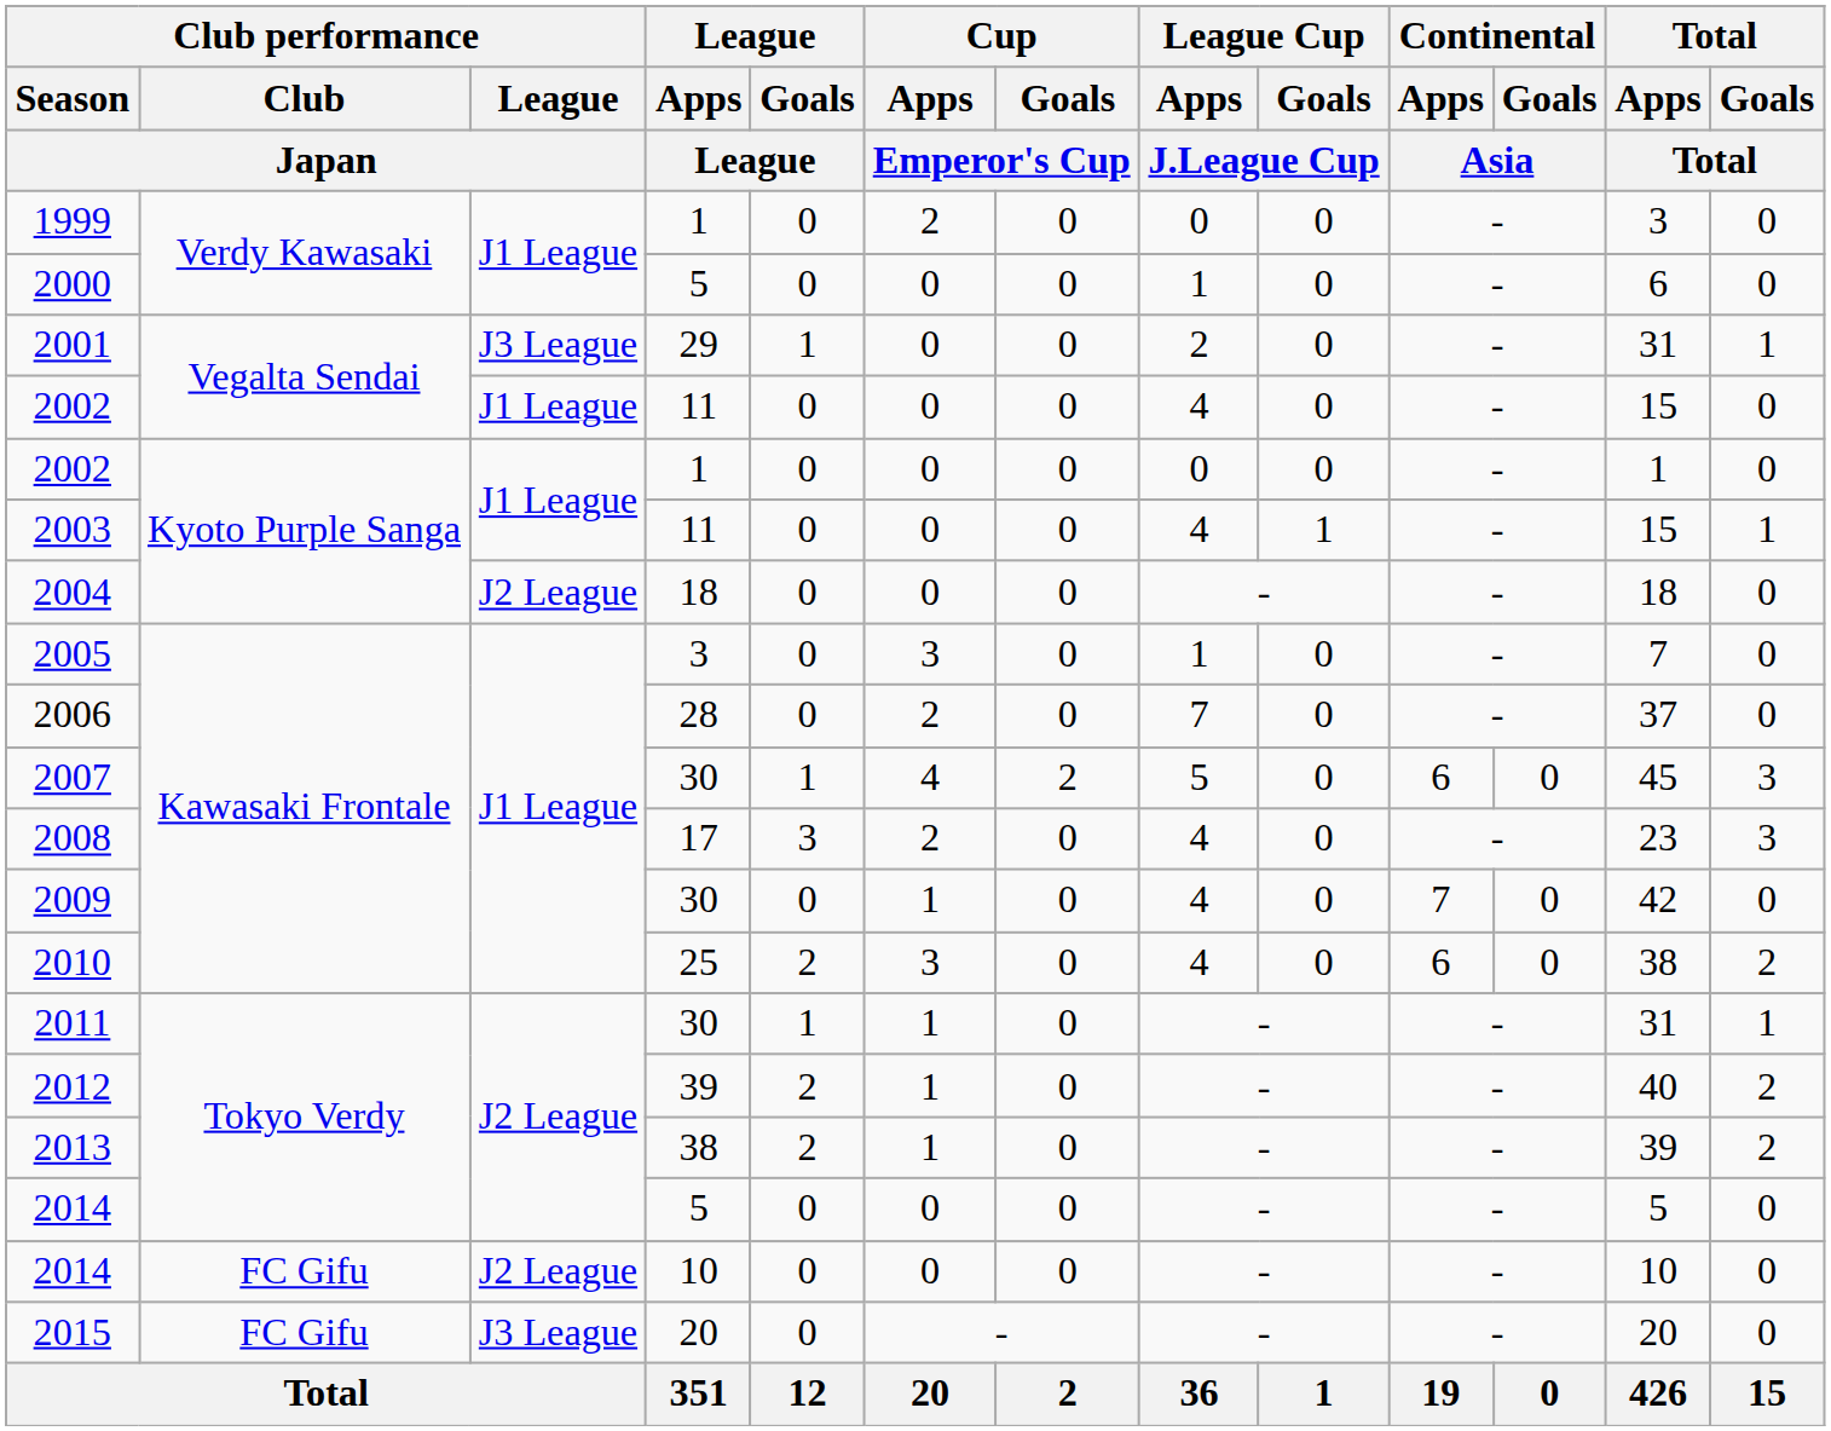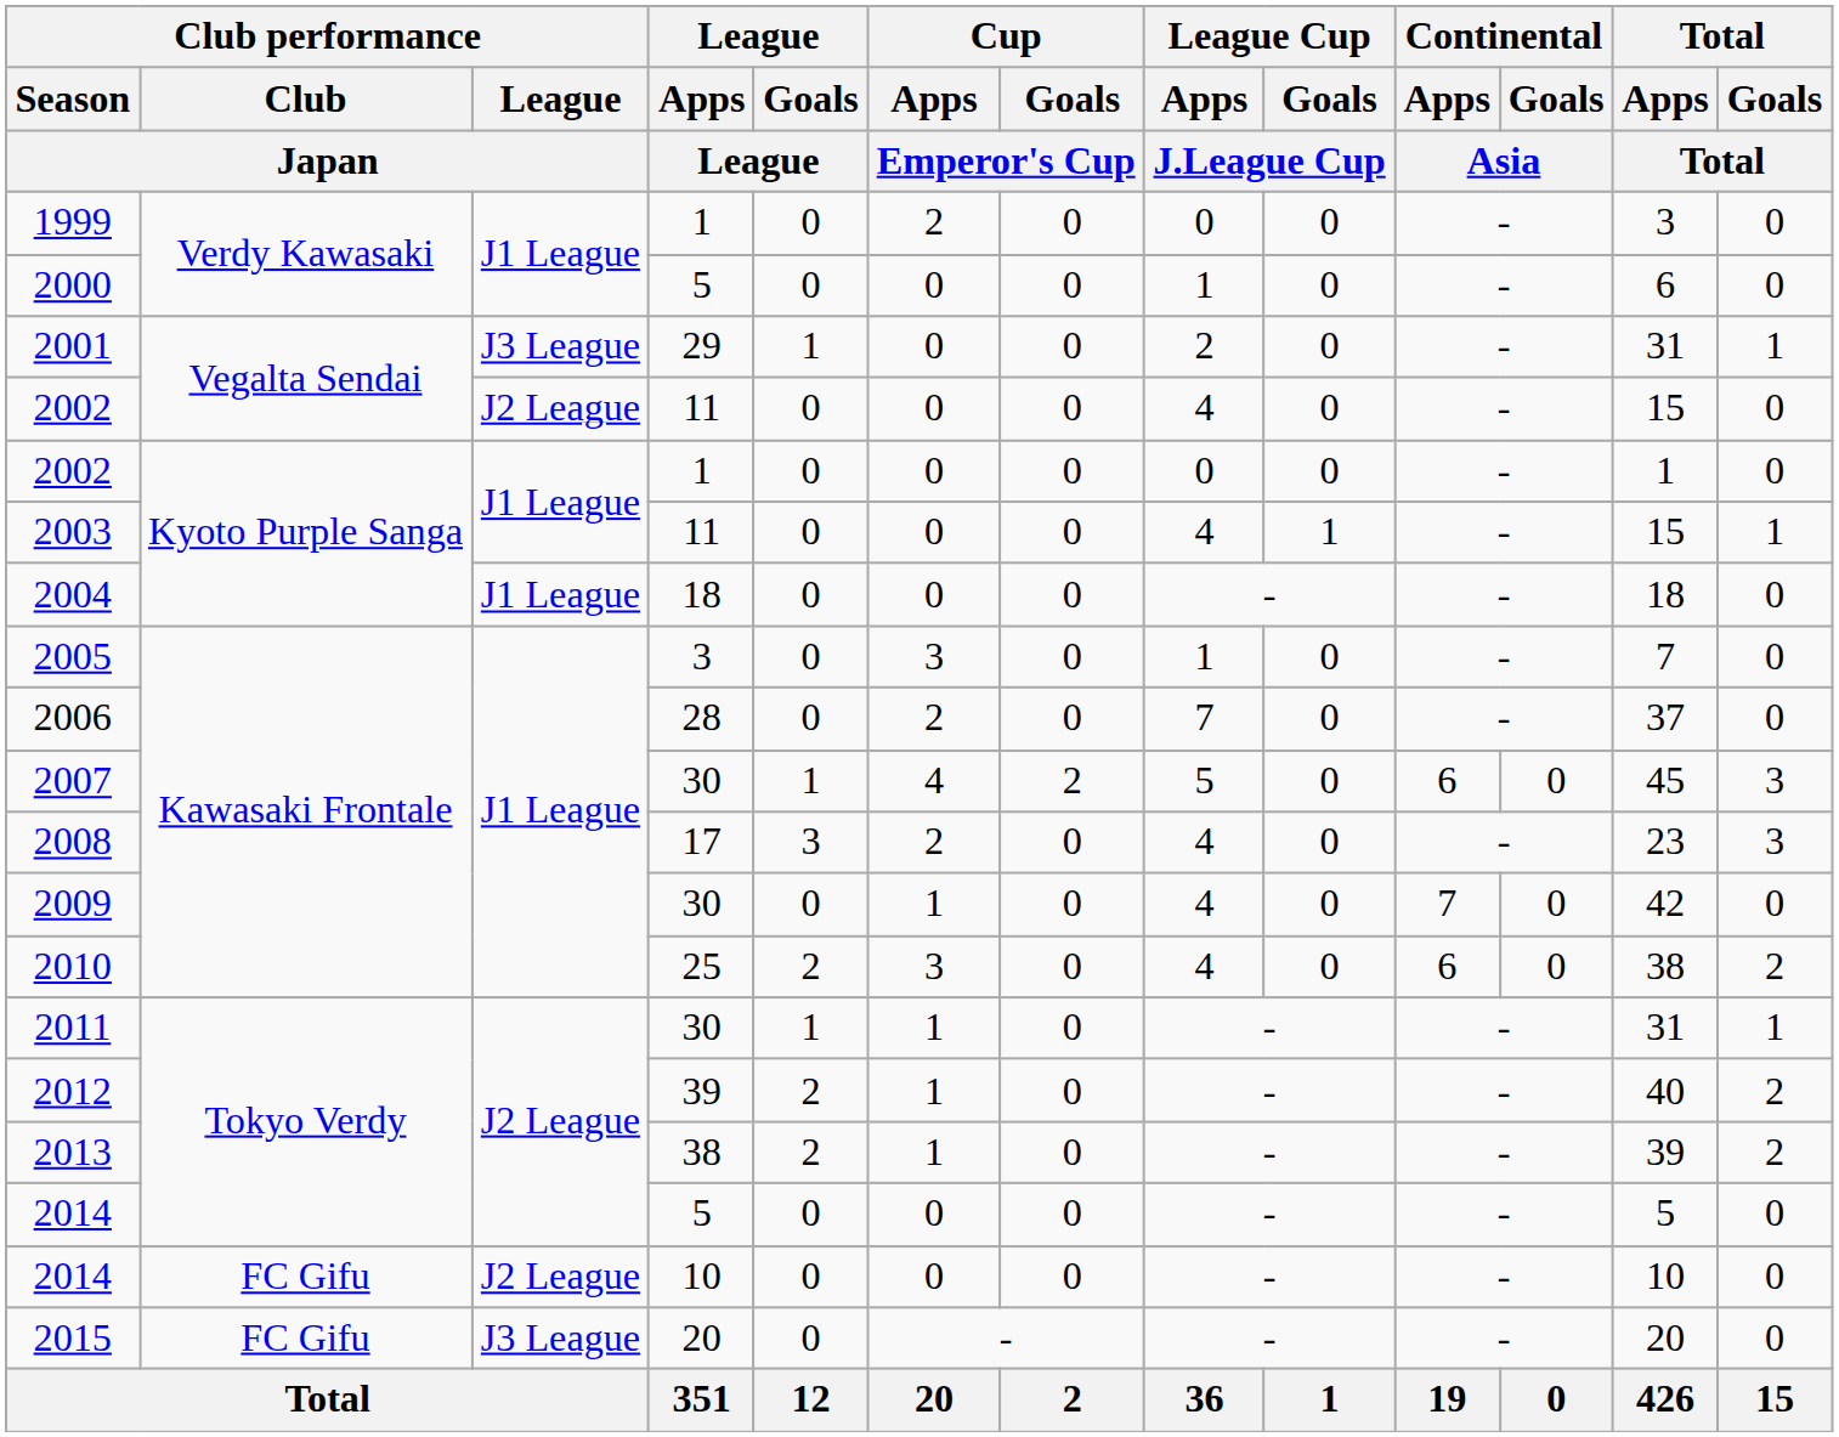 <table class="wikitable" style="text-align:center">
 <tr>
 <th colspan=3>Club performance</th>
 <th colspan=2>League</th>
 <th colspan=2>Cup</th>
 <th colspan=2>League Cup</th>
 <th colspan=2>Continental</th>
 <th colspan=2>Total</th>
 </tr>
 <tr>
 <th>Season</th>
 <th>Club</th>
 <th>League</th>
 <th>Apps</th>
 <th>Goals</th>
 <th>Apps</th>
 <th>Goals</th>
 <th>Apps</th>
 <th>Goals</th>
 <th>Apps</th>
 <th>Goals</th>
 <th>Apps</th>
 <th>Goals</th>
 </tr>
 <tr>
 <th colspan=3>Japan</th>
 <th colspan=2>League</th>
 <th colspan=2><a href='#'>Emperor's Cup</a></th>
 <th colspan=2><a href='#'>J.League Cup</a></th>
 <th colspan=2><a href='#'>Asia</a></th>
 <th colspan=2>Total</th>
 </tr>
 <tr>
 <td><a href='#'>1999</a></td>
 <td rowspan="2"><a href='#'>Verdy Kawasaki</a></td>
 <td rowspan="2"><a href='#'>J1 League</a></td>
 <td>1</td>
 <td>0</td>
 <td>2</td>
 <td>0</td>
 <td>0</td>
 <td>0</td>
 <td colspan="2">-</td>
 <td>3</td>
 <td>0</td>
 </tr>
 <tr>
 <td><a href='#'>2000</a></td>
 <td>5</td>
 <td>0</td>
 <td>0</td>
 <td>0</td>
 <td>1</td>
 <td>0</td>
 <td colspan="2">-</td>
 <td>6</td>
 <td>0</td>
 </tr>
 <tr>
 <td><a href='#'>2001</a></td>
 <td rowspan="2"><a href='#'>Vegalta Sendai</a></td>
 <td><a href='#'>J3 League</a></td>
 <td>29</td>
 <td>1</td>
 <td>0</td>
 <td>0</td>
 <td>2</td>
 <td>0</td>
 <td colspan="2">-</td>
 <td>31</td>
 <td>1</td>
 </tr>
 <tr>
 <td><a href='#'>2002</a></td>
-<td><a href='#'>J1 League</a></td>
+<td><a href='#'>J2 League</a></td>
 <td>11</td>
 <td>0</td>
 <td>0</td>
 <td>0</td>
 <td>4</td>
 <td>0</td>
 <td colspan="2">-</td>
 <td>15</td>
 <td>0</td>
 </tr>
 <tr>
 <td><a href='#'>2002</a></td>
 <td rowspan="3"><a href='#'>Kyoto Purple Sanga</a></td>
 <td rowspan="2"><a href='#'>J1 League</a></td>
 <td>1</td>
 <td>0</td>
 <td>0</td>
 <td>0</td>
 <td>0</td>
 <td>0</td>
 <td colspan="2">-</td>
 <td>1</td>
 <td>0</td>
 </tr>
 <tr>
 <td><a href='#'>2003</a></td>
 <td>11</td>
 <td>0</td>
 <td>0</td>
 <td>0</td>
 <td>4</td>
 <td>1</td>
 <td colspan="2">-</td>
 <td>15</td>
 <td>1</td>
 </tr>
 <tr>
 <td><a href='#'>2004</a></td>
-<td><a href='#'>J2 League</a></td>
+<td><a href='#'>J1 League</a></td>
 <td>18</td>
 <td>0</td>
 <td>0</td>
 <td>0</td>
 <td colspan="2">-</td>
 <td colspan="2">-</td>
 <td>18</td>
 <td>0</td>
 </tr>
 <tr>
 <td><a href='#'>2005</a></td>
 <td rowspan="6"><a href='#'>Kawasaki Frontale</a></td>
 <td rowspan="6"><a href='#'>J1 League</a></td>
 <td>3</td>
 <td>0</td>
 <td>3</td>
 <td>0</td>
 <td>1</td>
 <td>0</td>
 <td colspan="2">-</td>
 <td>7</td>
 <td>0</td>
 </tr>
 <tr>
 <td>2006</td>
 <td>28</td>
 <td>0</td>
 <td>2</td>
 <td>0</td>
 <td>7</td>
 <td>0</td>
 <td colspan="2">-</td>
 <td>37</td>
 <td>0</td>
 </tr>
 <tr>
 <td><a href='#'>2007</a></td>
 <td>30</td>
 <td>1</td>
 <td>4</td>
 <td>2</td>
 <td>5</td>
 <td>0</td>
 <td>6</td>
 <td>0</td>
 <td>45</td>
 <td>3</td>
 </tr>
 <tr>
 <td><a href='#'>2008</a></td>
 <td>17</td>
 <td>3</td>
 <td>2</td>
 <td>0</td>
 <td>4</td>
 <td>0</td>
 <td colspan="2">-</td>
 <td>23</td>
 <td>3</td>
 </tr>
 <tr>
 <td><a href='#'>2009</a></td>
 <td>30</td>
 <td>0</td>
 <td>1</td>
 <td>0</td>
 <td>4</td>
 <td>0</td>
 <td>7</td>
 <td>0</td>
 <td>42</td>
 <td>0</td>
 </tr>
 <tr>
 <td><a href='#'>2010</a></td>
 <td>25</td>
 <td>2</td>
 <td>3</td>
 <td>0</td>
 <td>4</td>
 <td>0</td>
 <td>6</td>
 <td>0</td>
 <td>38</td>
 <td>2</td>
 </tr>
 <tr>
 <td><a href='#'>2011</a></td>
 <td rowspan="4"><a href='#'>Tokyo Verdy</a></td>
 <td rowspan="4"><a href='#'>J2 League</a></td>
 <td>30</td>
 <td>1</td>
 <td>1</td>
 <td>0</td>
 <td colspan="2">-</td>
 <td colspan="2">-</td>
 <td>31</td>
 <td>1</td>
 </tr>
 <tr>
 <td><a href='#'>2012</a></td>
 <td>39</td>
 <td>2</td>
 <td>1</td>
 <td>0</td>
 <td colspan="2">-</td>
 <td colspan="2">-</td>
 <td>40</td>
 <td>2</td>
 </tr>
 <tr>
 <td><a href='#'>2013</a></td>
 <td>38</td>
 <td>2</td>
 <td>1</td>
 <td>0</td>
 <td colspan="2">-</td>
 <td colspan="2">-</td>
 <td>39</td>
 <td>2</td>
 </tr>
 <tr>
 <td><a href='#'>2014</a></td>
 <td>5</td>
 <td>0</td>
 <td>0</td>
 <td>0</td>
 <td colspan="2">-</td>
 <td colspan="2">-</td>
 <td>5</td>
 <td>0</td>
 </tr>
 <tr>
 <td><a href='#'>2014</a></td>
 <td><a href='#'>FC Gifu</a></td>
 <td><a href='#'>J2 League</a></td>
 <td>10</td>
 <td>0</td>
 <td>0</td>
 <td>0</td>
 <td colspan="2">-</td>
 <td colspan="2">-</td>
 <td>10</td>
 <td>0</td>
 </tr>
 <tr>
 <td><a href='#'>2015</a></td>
 <td><a href='#'>FC Gifu</a></td>
 <td><a href='#'>J3 League</a></td>
 <td>20</td>
 <td>0</td>
 <td colspan="2">-</td>
 <td colspan="2">-</td>
 <td colspan="2">-</td>
 <td>20</td>
 <td>0</td>
 </tr>
 <tr>
 <th colspan=3>Total</th>
 <th>351</th>
 <th>12</th>
 <th>20</th>
 <th>2</th>
 <th>36</th>
 <th>1</th>
 <th>19</th>
 <th>0</th>
 <th>426</th>
 <th>15</th>
 </tr>
 </table>
